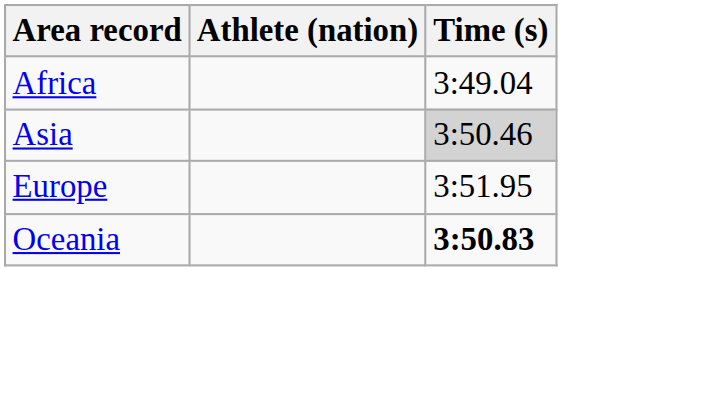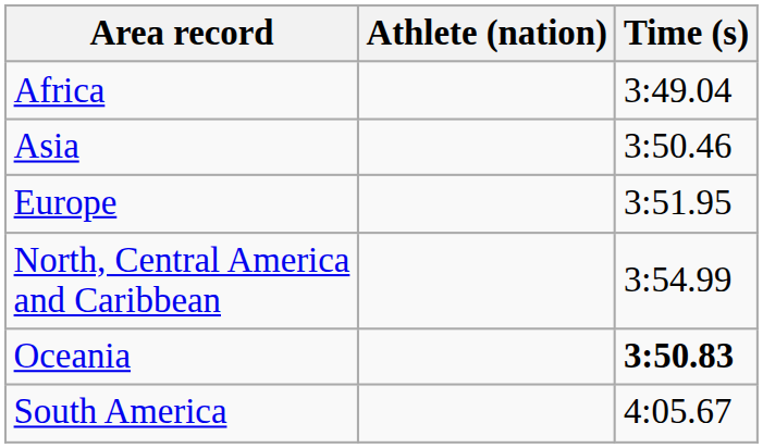 <table class="wikitable">
 <tr>
 <th>Area record</th>
 <th>Athlete (nation)</th>
 <th>Time (s)</th>
 </tr>
 <tr>
 <td><a href='#'>Africa</a> </td>
 <td></td>
 <td>3:49.04 </td>
 </tr>
 <tr>
 <td><a href='#'>Asia</a> </td>
 <td></td>
-<td style="background: lightgrey;">3:50.46</td>
+<td>3:50.46</td>
 </tr>
 <tr>
 <td><a href='#'>Europe</a> </td>
 <td></td>
 <td>3:51.95</td>
 </tr>
 <tr>
+<td><a href='#'>North, Central America<br>and Caribbean</a> </td>
+<td></td>
+<td>3:54.99</td>
+</tr>
+<tr>
 <td><a href='#'>Oceania</a> </td>
 <td></td>
 <td><strong>3:50.83</strong></td>
 </tr>
+<tr>
+<td><a href='#'>South America</a> </td>
+<td></td>
+<td>4:05.67</td>
+</tr>
 </table>
